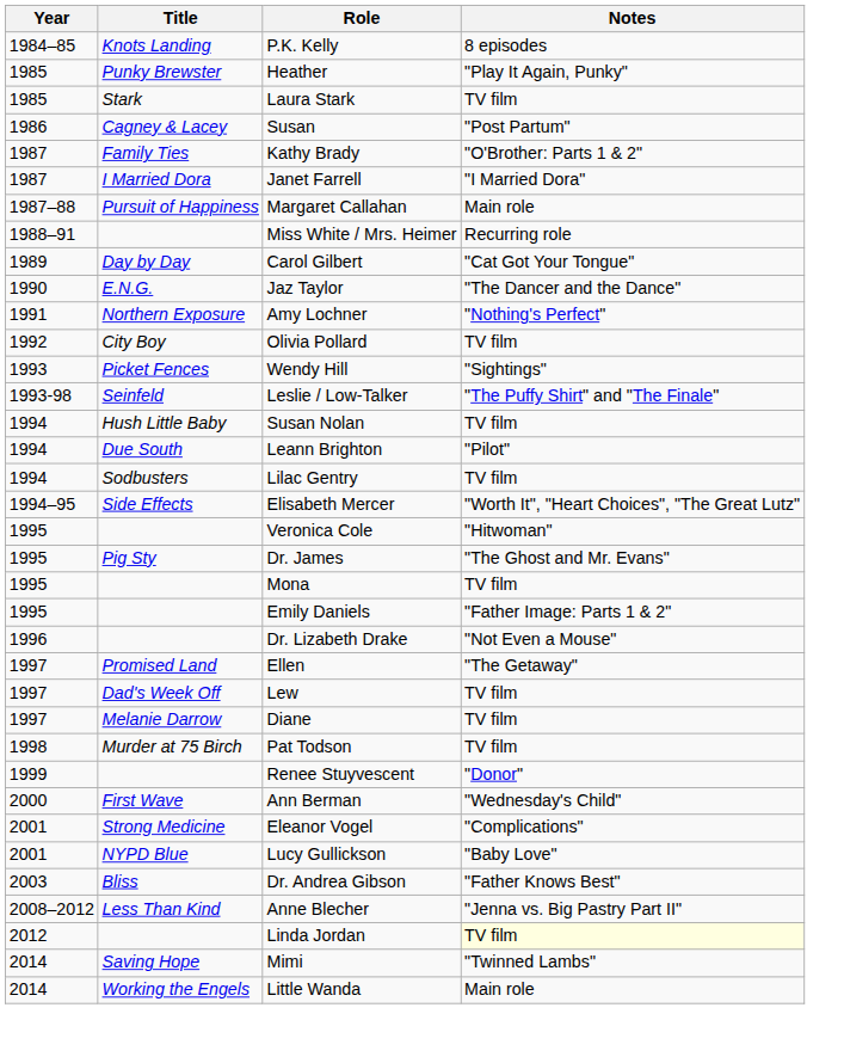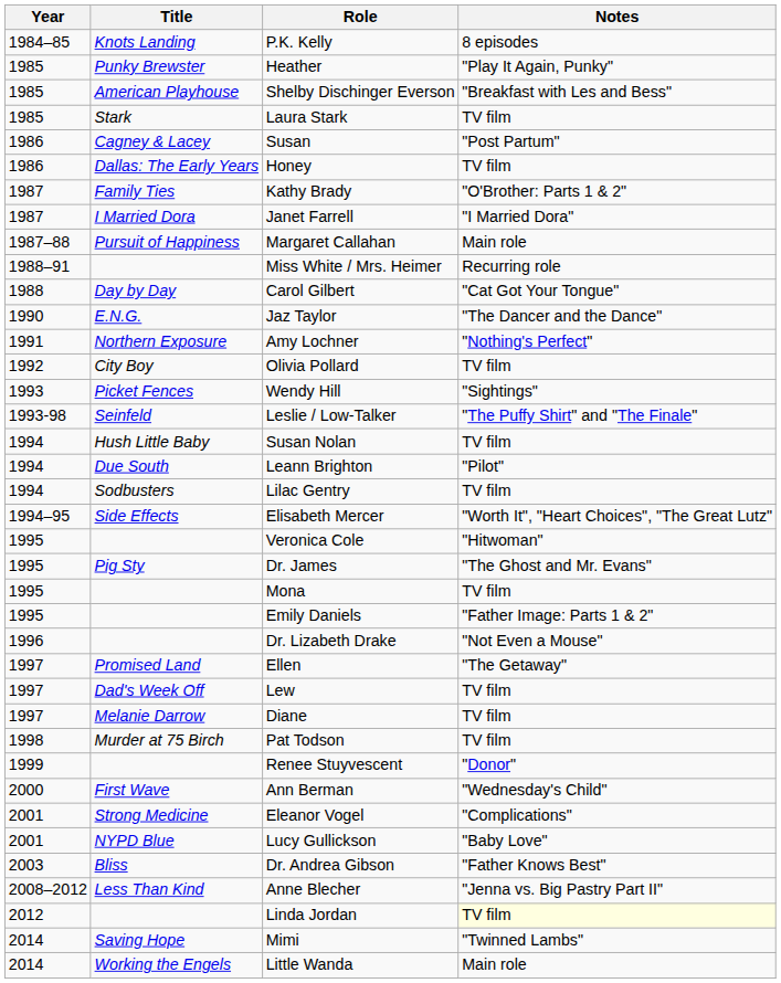 <table class="wikitable sortable">
 <tr>
 <th>Year</th>
 <th>Title</th>
 <th>Role</th>
 <th class="unsortable">Notes</th>
 </tr>
 <tr>
 <td>1984–85</td>
 <td><em><a href='#'>Knots Landing</a></em></td>
 <td>P.K. Kelly</td>
 <td>8 episodes</td>
 </tr>
 <tr>
 <td>1985</td>
 <td><em><a href='#'>Punky Brewster</a></em></td>
 <td>Heather</td>
 <td>"Play It Again, Punky"</td>
 </tr>
 <tr>
 <td>1985</td>
+<td><em><a href='#'>American Playhouse</a></em></td>
+<td>Shelby Dischinger Everson</td>
+<td>"Breakfast with Les and Bess"</td>
+</tr>
+<tr>
+<td>1985</td>
 <td><em>Stark</em></td>
 <td>Laura Stark</td>
 <td>TV film</td>
 </tr>
 <tr>
 <td>1986</td>
 <td><em><a href='#'>Cagney & Lacey</a></em></td>
 <td>Susan</td>
 <td>"Post Partum"</td>
+</tr>
+<tr>
+<td>1986</td>
+<td><em><a href='#'>Dallas: The Early Years</a></em></td>
+<td>Honey</td>
+<td>TV film</td>
 </tr>
 <tr>
 <td>1987</td>
 <td><em><a href='#'>Family Ties</a></em></td>
 <td>Kathy Brady</td>
 <td>"O'Brother: Parts 1 & 2"</td>
 </tr>
 <tr>
 <td>1987</td>
 <td><em><a href='#'>I Married Dora</a></em></td>
 <td>Janet Farrell</td>
 <td>"I Married Dora"</td>
 </tr>
 <tr>
 <td>1987–88</td>
 <td><em><a href='#'>Pursuit of Happiness</a></em></td>
 <td>Margaret Callahan</td>
 <td>Main role</td>
 </tr>
 <tr>
 <td>1988–91</td>
 <td><em></em></td>
 <td>Miss White / Mrs. Heimer</td>
 <td>Recurring role</td>
 </tr>
 <tr>
-<td>1989</td>
+<td>1988</td>
 <td><em><a href='#'>Day by Day</a></em></td>
 <td>Carol Gilbert</td>
 <td>"Cat Got Your Tongue"</td>
 </tr>
 <tr>
 <td>1990</td>
 <td><em><a href='#'>E.N.G.</a></em></td>
 <td>Jaz Taylor</td>
 <td>"The Dancer and the Dance"</td>
 </tr>
 <tr>
 <td>1991</td>
 <td><em><a href='#'>Northern Exposure</a></em></td>
 <td>Amy Lochner</td>
 <td>"<a href='#'>Nothing's Perfect</a>"</td>
 </tr>
 <tr>
 <td>1992</td>
 <td><em>City Boy</em></td>
 <td>Olivia Pollard</td>
 <td>TV film</td>
 </tr>
 <tr>
 <td>1993</td>
 <td><em><a href='#'>Picket Fences</a></em></td>
 <td>Wendy Hill</td>
 <td>"Sightings"</td>
 </tr>
 <tr>
 <td>1993-98</td>
 <td><em><a href='#'>Seinfeld</a></em></td>
 <td>Leslie / Low-Talker</td>
 <td>"<a href='#'>The Puffy Shirt</a>" and "<a href='#'>The Finale</a>"</td>
 </tr>
 <tr>
 <td>1994</td>
 <td><em>Hush Little Baby</em></td>
 <td>Susan Nolan</td>
 <td>TV film</td>
 </tr>
 <tr>
 <td>1994</td>
 <td><em><a href='#'>Due South</a></em></td>
 <td>Leann Brighton</td>
 <td>"Pilot"</td>
 </tr>
 <tr>
 <td>1994</td>
 <td><em>Sodbusters</em></td>
 <td>Lilac Gentry</td>
 <td>TV film</td>
 </tr>
 <tr>
 <td>1994–95</td>
 <td><em><a href='#'>Side Effects</a></em></td>
 <td>Elisabeth Mercer</td>
 <td>"Worth It", "Heart Choices", "The Great Lutz"</td>
 </tr>
 <tr>
 <td>1995</td>
 <td><em></em></td>
 <td>Veronica Cole</td>
 <td>"Hitwoman"</td>
 </tr>
 <tr>
 <td>1995</td>
 <td><em><a href='#'>Pig Sty</a></em></td>
 <td>Dr. James</td>
 <td>"The Ghost and Mr. Evans"</td>
 </tr>
 <tr>
 <td>1995</td>
 <td><em></em></td>
 <td>Mona</td>
 <td>TV film</td>
 </tr>
 <tr>
 <td>1995</td>
 <td><em></em></td>
 <td>Emily Daniels</td>
 <td>"Father Image: Parts 1 & 2"</td>
 </tr>
 <tr>
 <td>1996</td>
 <td><em></em></td>
 <td>Dr. Lizabeth Drake</td>
 <td>"Not Even a Mouse"</td>
 </tr>
 <tr>
 <td>1997</td>
 <td><em><a href='#'>Promised Land</a></em></td>
 <td>Ellen</td>
 <td>"The Getaway"</td>
 </tr>
 <tr>
 <td>1997</td>
 <td><em><a href='#'>Dad's Week Off</a></em></td>
 <td>Lew</td>
 <td>TV film</td>
 </tr>
 <tr>
 <td>1997</td>
 <td><em><a href='#'>Melanie Darrow</a></em></td>
 <td>Diane</td>
 <td>TV film</td>
 </tr>
 <tr>
 <td>1998</td>
 <td><em>Murder at 75 Birch</em></td>
 <td>Pat Todson</td>
 <td>TV film</td>
 </tr>
 <tr>
 <td>1999</td>
 <td><em></em></td>
 <td>Renee Stuyvescent</td>
 <td>"<a href='#'>Donor</a>"</td>
 </tr>
 <tr>
 <td>2000</td>
 <td><em><a href='#'>First Wave</a></em></td>
 <td>Ann Berman</td>
 <td>"Wednesday's Child"</td>
 </tr>
 <tr>
 <td>2001</td>
 <td><em><a href='#'>Strong Medicine</a></em></td>
 <td>Eleanor Vogel</td>
 <td>"Complications"</td>
 </tr>
 <tr>
 <td>2001</td>
 <td><em><a href='#'>NYPD Blue</a></em></td>
 <td>Lucy Gullickson</td>
 <td>"Baby Love"</td>
 </tr>
 <tr>
 <td>2003</td>
 <td><em><a href='#'>Bliss</a></em></td>
 <td>Dr. Andrea Gibson</td>
 <td>"Father Knows Best"</td>
 </tr>
 <tr>
 <td>2008–2012</td>
 <td><em><a href='#'>Less Than Kind</a></em></td>
 <td>Anne Blecher</td>
 <td>"Jenna vs. Big Pastry Part II"</td>
 </tr>
 <tr>
 <td>2012</td>
 <td><em></em></td>
 <td>Linda Jordan</td>
 <td style="background: lightyellow;">TV film</td>
 </tr>
 <tr>
 <td>2014</td>
 <td><em><a href='#'>Saving Hope</a></em></td>
 <td>Mimi</td>
 <td>"Twinned Lambs"</td>
 </tr>
 <tr>
 <td>2014</td>
 <td><em><a href='#'>Working the Engels</a></em></td>
 <td>Little Wanda</td>
 <td>Main role</td>
 </tr>
 </table>
